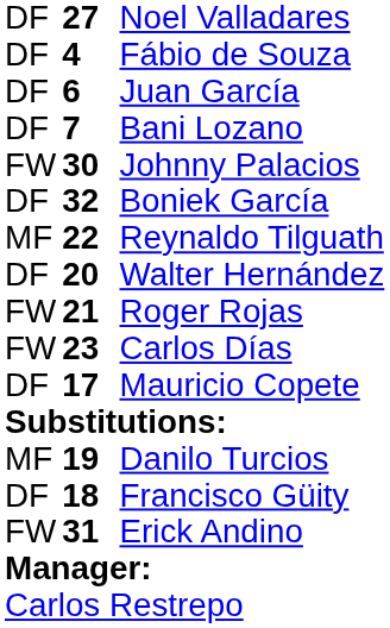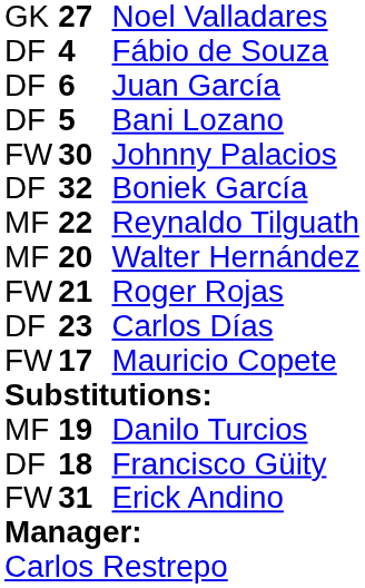 <table style = "font-size: 90%" cellspacing = "0" cellpadding = "0">
 <tr>
 <td colspan = 4></td>
 </tr>
 <tr>
 <th style="width:25px;"></th>
 <th style="width:25px;"></th>
 </tr>
 <tr>
-<td>DF</td>
+<td>GK</td>
 <td><strong>27</strong></td>
 <td> <a href='#'>Noel Valladares</a></td>
 </tr>
 <tr>
 <td>DF</td>
 <td><strong>4</strong></td>
 <td> <a href='#'>Fábio de Souza</a></td>
 </tr>
 <tr>
 <td>DF</td>
 <td><strong>6</strong></td>
 <td> <a href='#'>Juan García</a></td>
 </tr>
 <tr>
 <td>DF</td>
-<td><strong>7</strong></td>
+<td><strong>5</strong></td>
 <td> <a href='#'>Bani Lozano</a></td>
 </tr>
 <tr>
 <td>FW</td>
 <td><strong>30</strong></td>
 <td> <a href='#'>Johnny Palacios</a></td>
 <td></td>
 <td></td>
 </tr>
 <tr>
 <td>DF</td>
 <td><strong>32</strong></td>
 <td> <a href='#'>Boniek García</a></td>
 </tr>
 <tr>
 <td>MF</td>
 <td><strong>22</strong></td>
 <td> <a href='#'>Reynaldo Tilguath</a></td>
 </tr>
 <tr>
-<td>DF</td>
+<td>MF</td>
 <td><strong>20</strong></td>
 <td> <a href='#'>Walter Hernández</a></td>
 <td></td>
 <td></td>
 </tr>
 <tr>
 <td>FW</td>
 <td><strong>21</strong></td>
 <td> <a href='#'>Roger Rojas</a></td>
 <td></td>
 <td></td>
 </tr>
 <tr>
-<td>FW</td>
+<td>DF</td>
 <td><strong>23</strong></td>
 <td> <a href='#'>Carlos Días</a></td>
 <td></td>
 <td></td>
 </tr>
 <tr>
-<td>DF</td>
+<td>FW</td>
 <td><strong>17</strong></td>
 <td> <a href='#'>Mauricio Copete</a></td>
 <td></td>
 <td></td>
 <td></td>
 <td></td>
 </tr>
 <tr>
 <td colspan = 3><strong>Substitutions:</strong></td>
 </tr>
 <tr>
 <td>MF</td>
 <td><strong>19</strong></td>
 <td> <a href='#'>Danilo Turcios</a></td>
 <td></td>
 <td></td>
 </tr>
 <tr>
 <td>DF</td>
 <td><strong>18</strong></td>
 <td> <a href='#'>Francisco Güity</a></td>
 <td></td>
 <td></td>
 </tr>
 <tr>
 <td>FW</td>
 <td><strong>31</strong></td>
 <td> <a href='#'>Erick Andino</a></td>
 <td></td>
 <td></td>
 <td></td>
 <td></td>
 </tr>
 <tr>
 <td colspan = 3><strong>Manager:</strong></td>
 </tr>
 <tr>
 <td colspan = 3> <a href='#'>Carlos Restrepo</a></td>
 </tr>
 </table>
